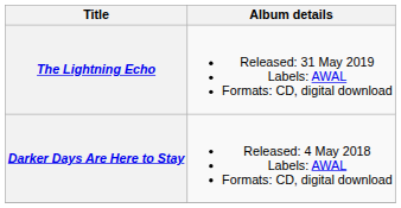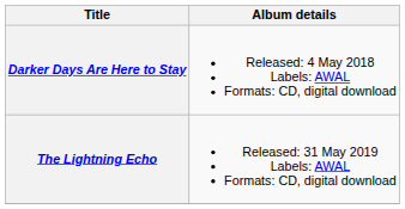 <table class="wikitable plainrowheaders" style="text-align:center;">
 <tr>
 <th scope="col">Title</th>
 <th scope="col">Album details</th>
 </tr>
 <tr>
+<th scope="row"><em><a href='#'>Darker Days Are Here to Stay</a></em></th>
+<td><br><ul><li>Released: 4 May 2018</li><li>Labels: <a href='#'>AWAL</a></li><li>Formats: CD, digital download</li></ul></td>
+</tr>
+<tr>
 <th scope="row"><em><a href='#'>The Lightning Echo</a></em></th>
 <td><br><ul><li>Released: 31 May 2019</li><li>Labels: <a href='#'>AWAL</a></li><li>Formats: CD, digital download</li></ul></td>
 </tr>
 <tr>
-<th scope="row"><em><a href='#'>Darker Days Are Here to Stay</a></em></th>
-<td><br><ul><li>Released: 4 May 2018</li><li>Labels: <a href='#'>AWAL</a></li><li>Formats: CD, digital download</li></ul></td>
-</tr>
-<tr>
 </tr>
 </table>
